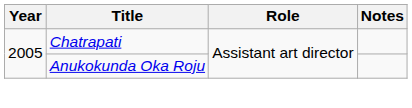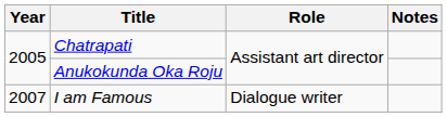 <table class="wikitable">
 <tr>
 <th>Year</th>
 <th>Title</th>
 <th>Role</th>
 <th>Notes</th>
 </tr>
 <tr>
 <td rowspan="2">2005</td>
 <td><em><a href='#'>Chatrapati</a></em></td>
 <td rowspan="2">Assistant art director</td>
 <td></td>
 </tr>
 <tr>
 <td><em><a href='#'>Anukokunda Oka Roju</a></em></td>
 <td></td>
 </tr>
+<tr>
+<td>2007</td>
+<td><em>I am Famous</em></td>
+<td>Dialogue writer</td>
+<td></td>
+</tr>
 </table>
